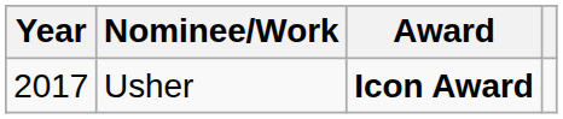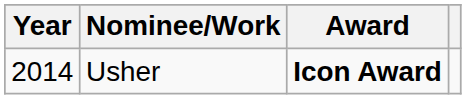 <table class="wikitable">
 <tr>
 <th>Year</th>
 <th>Nominee/Work</th>
 <th>Award</th>
 <th></th>
 </tr>
 <tr>
-<td>2017</td>
+<td>2014</td>
 <td>Usher</td>
 <td><strong>Icon Award</strong></td>
 <td style="text-align:center;"></td>
 </tr>
 </table>
